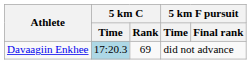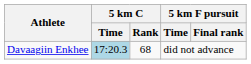 <table class="wikitable" border="1" style="font-size:90%">
 <tr>
 <th rowspan=2>Athlete</th>
 <th colspan=2>5 km C</th>
 <th colspan=2>5 km F pursuit</th>
 </tr>
 <tr>
 <th>Time</th>
 <th>Rank</th>
 <th>Time</th>
 <th>Final rank</th>
 </tr>
 <tr>
 <td><a href='#'>Davaagiin Enkhee</a></td>
 <td align=center style="background: lightblue;">17:20.3</td>
-<td align=center>69</td>
+<td align=center>68</td>
 <td colspan="2">did not advance</td>
 </tr>
 </table>
